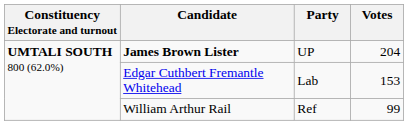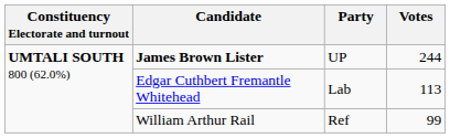 <table class="wikitable">
 <tr>
 <th align="left">Constituency<br><small>Electorate and turnout</small></th>
 <th align="center" valign="top">Candidate</th>
 <th align="center" valign="top">Party</th>
 <th align="center" valign="top">Votes</th>
 </tr>
 <tr>
 <td valign="top" rowspan=3><strong>UMTALI SOUTH</strong><br><small>800 (62.0%)</small></td>
 <td align="left" width="200"><strong>James Brown Lister</strong></td>
 <td align="left">UP</td>
-<td align="right" width="55">204</td>
+<td align="right" width="55">244</td>
 </tr>
 <tr>
 <td align="left"><a href='#'>Edgar Cuthbert Fremantle Whitehead</a></td>
 <td align="left" width="60">Lab</td>
-<td align="right">153</td>
+<td align="right">113</td>
 </tr>
 <tr>
 <td align="left">William Arthur Rail</td>
 <td align="left">Ref</td>
 <td align="right">99</td>
 </tr>
 </table>
